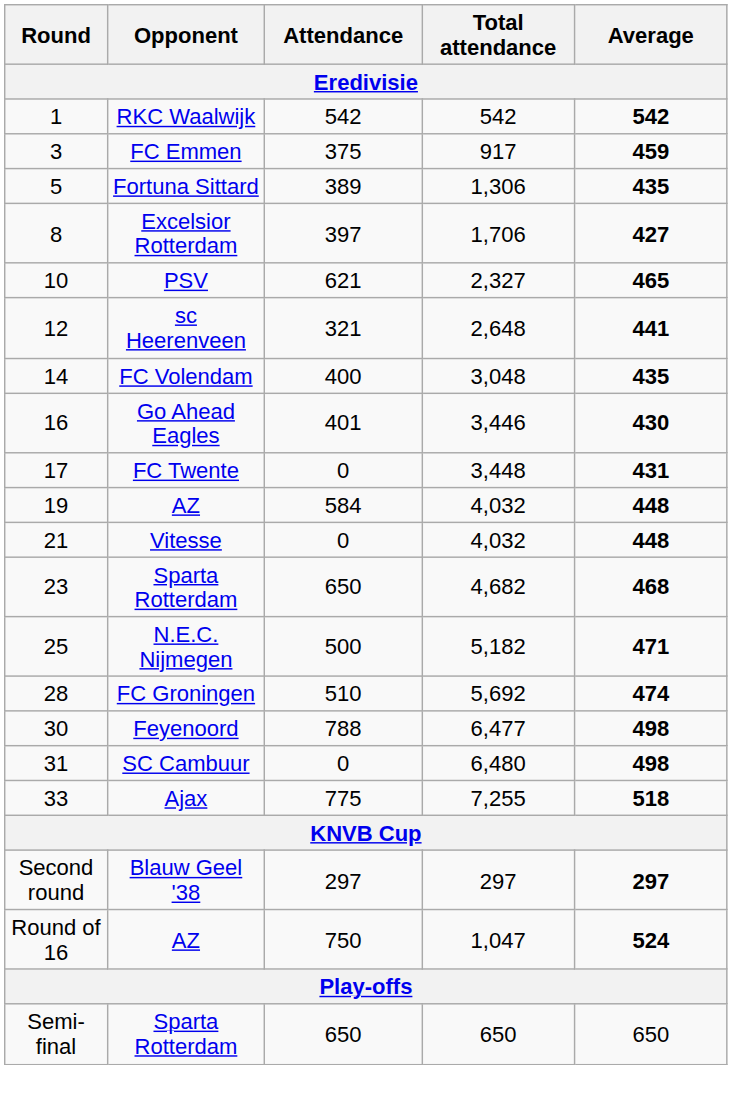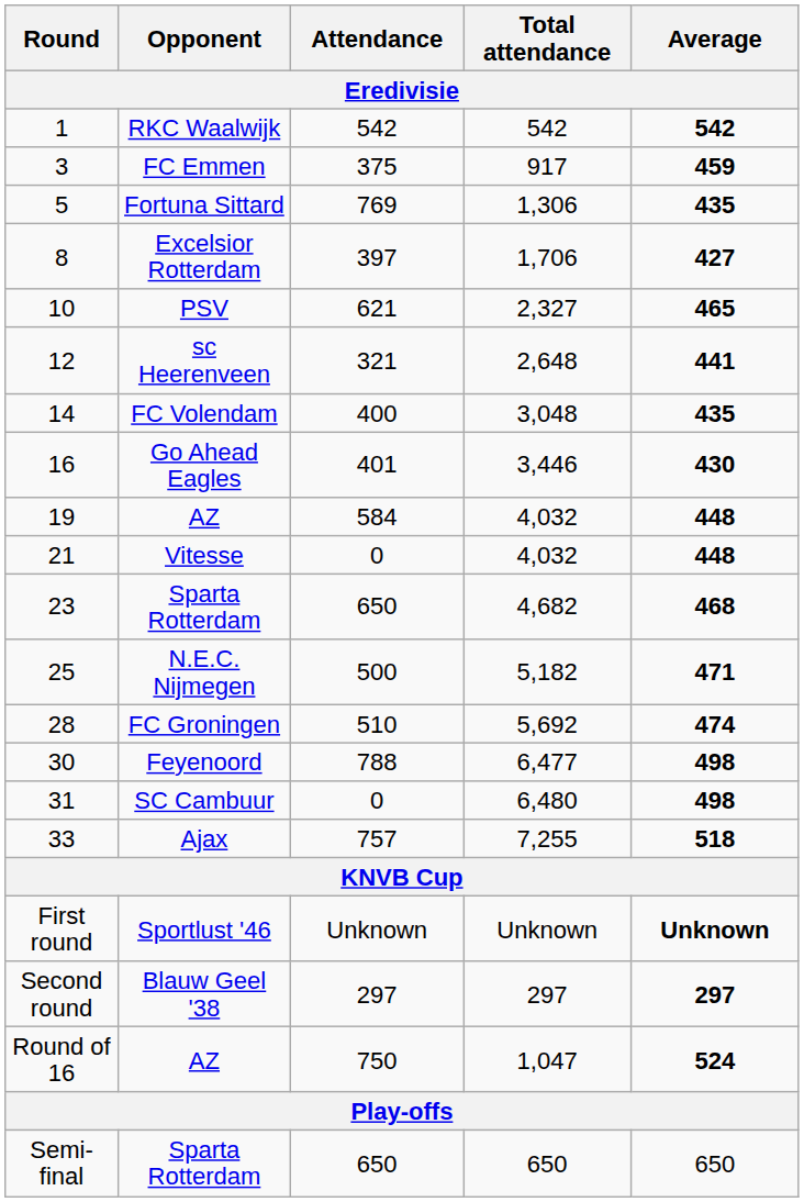 <table class="wikitable" style="text-align: center; font-size: 95%; width: 80%;">
 <tr>
 <th style="width: 10px;">Round</th>
 <th style="width: 80px;">Opponent</th>
 <th style="width: 80px;">Attendance</th>
 <th style="width: 80px;">Total attendance</th>
 <th style="width: 80px;">Average</th>
 </tr>
 <tr>
 <th colspan="5" align="center"><a href='#'><strong>Eredivisie</strong></a></th>
 </tr>
 <tr>
 <td align="center">1</td>
 <td align="center"><a href='#'>RKC Waalwijk</a></td>
 <td align="center">542</td>
 <td align="center">542</td>
 <td align="center"><strong>542</strong></td>
 </tr>
 <tr>
 <td align="center">3</td>
 <td align="center"><a href='#'>FC Emmen</a></td>
 <td align="center">375</td>
 <td align="center">917</td>
 <td align="center"><strong>459</strong></td>
 </tr>
 <tr>
 <td align="center">5</td>
 <td align="center"><a href='#'>Fortuna Sittard</a></td>
-<td align="center">389</td>
+<td align="center">769</td>
 <td align="center">1,306</td>
 <td align="center"><strong>435</strong></td>
 </tr>
 <tr>
 <td align="center">8</td>
 <td align="center"><a href='#'>Excelsior Rotterdam</a></td>
 <td align="center">397</td>
 <td align="center">1,706</td>
 <td align="center"><strong>427</strong></td>
 </tr>
 <tr>
 <td align="center">10</td>
 <td align="center"><a href='#'>PSV</a></td>
 <td align="center">621</td>
 <td align="center">2,327</td>
 <td align="center"><strong>465</strong></td>
 </tr>
 <tr>
 <td align="center">12</td>
 <td align="center"><a href='#'>sc Heerenveen</a></td>
 <td align="center">321</td>
 <td align="center">2,648</td>
 <td align="center"><strong>441</strong></td>
 </tr>
 <tr>
 <td align="center">14</td>
 <td align="center"><a href='#'>FC Volendam</a></td>
 <td align="center">400</td>
 <td align="center">3,048</td>
 <td align="center"><strong>435</strong></td>
 </tr>
 <tr>
 <td align="center">16</td>
 <td align="center"><a href='#'>Go Ahead Eagles</a></td>
 <td align="center">401</td>
 <td align="center">3,446</td>
 <td align="center"><strong>430</strong></td>
-</tr>
-<tr>
-<td align="center">17</td>
-<td align="center"><a href='#'>FC Twente</a></td>
-<td align="center">0</td>
-<td align="center">3,448</td>
-<td align="center"><strong>431</strong></td>
 </tr>
 <tr>
 <td align="center">19</td>
 <td align="center"><a href='#'>AZ</a></td>
 <td align="center">584</td>
 <td align="center">4,032</td>
 <td align="center"><strong>448</strong></td>
 </tr>
 <tr>
 <td align="center">21</td>
 <td align="center"><a href='#'>Vitesse</a></td>
 <td align="center">0</td>
 <td align="center">4,032</td>
 <td align="center"><strong>448</strong></td>
 </tr>
 <tr>
 <td align="center">23</td>
 <td align="center"><a href='#'>Sparta Rotterdam</a></td>
 <td align="center">650</td>
 <td align="center">4,682</td>
 <td align="center"><strong>468</strong></td>
 </tr>
 <tr>
 <td align="center">25</td>
 <td align="center"><a href='#'>N.E.C. Nijmegen</a></td>
 <td align="center">500</td>
 <td align="center">5,182</td>
 <td align="center"><strong>471</strong></td>
 </tr>
 <tr>
 <td align="center">28</td>
 <td align="center"><a href='#'>FC Groningen</a></td>
 <td align="center">510</td>
 <td align="center">5,692</td>
 <td align="center"><strong>474</strong></td>
 </tr>
 <tr>
 <td align="center">30</td>
 <td align="center"><a href='#'>Feyenoord</a></td>
 <td align="center">788</td>
 <td align="center">6,477</td>
 <td align="center"><strong>498</strong></td>
 </tr>
 <tr>
 <td align="center">31</td>
 <td align="center"><a href='#'>SC Cambuur</a></td>
 <td align="center">0</td>
 <td align="center">6,480</td>
 <td align="center"><strong>498</strong></td>
 </tr>
 <tr>
 <td align="center">33</td>
 <td align="center"><a href='#'>Ajax</a></td>
-<td align="center">775</td>
+<td align="center">757</td>
 <td align="center">7,255</td>
 <td align="center"><strong>518</strong></td>
 </tr>
 <tr>
 <th colspan="5"><a href='#'><strong>KNVB Cup</strong></a></th>
+</tr>
+<tr>
+<td align="center">First round</td>
+<td align="center"><a href='#'>Sportlust '46</a></td>
+<td align="center">Unknown</td>
+<td align="center">Unknown</td>
+<td align="center"><strong>Unknown</strong></td>
 </tr>
 <tr>
 <td align="center">Second round</td>
 <td align="center"><a href='#'>Blauw Geel '38</a></td>
 <td align="center">297</td>
 <td align="center">297</td>
 <td align="center"><strong>297</strong></td>
 </tr>
 <tr>
 <td align="center">Round of 16</td>
 <td align="center"><a href='#'>AZ</a></td>
 <td align="center">750</td>
 <td align="center">1,047</td>
 <td align="center"><strong>524</strong></td>
 </tr>
 <tr>
 <th colspan="5"><a href='#'><strong>Play-offs</strong></a></th>
 </tr>
 <tr>
 <td align="center">Semi-final</td>
 <td align="center"><a href='#'>Sparta Rotterdam</a></td>
 <td align="center">650</td>
 <td align="center">650</td>
 <td align="center">650</td>
 </tr>
 </table>
